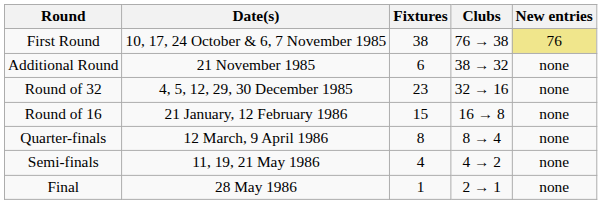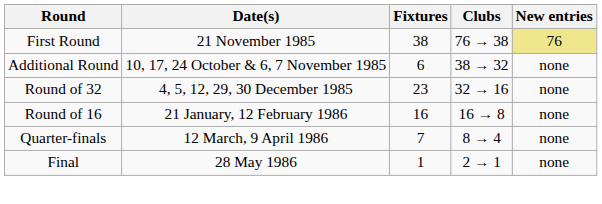 <table class="wikitable" style="text-align:center">
 <tr>
 <th>Round</th>
 <th>Date(s)</th>
 <th>Fixtures</th>
 <th>Clubs</th>
 <th>New entries</th>
 </tr>
 <tr>
 <td>First Round</td>
-<td>10, 17, 24 October & 6, 7 November 1985</td>
+<td>21 November 1985</td>
 <td>38</td>
 <td>76 → 38</td>
 <td style="background: khaki;">76</td>
 </tr>
 <tr>
 <td>Additional Round</td>
-<td>21 November 1985</td>
+<td>10, 17, 24 October & 6, 7 November 1985</td>
 <td>6</td>
 <td>38 → 32</td>
 <td>none</td>
 </tr>
 <tr>
 <td>Round of 32</td>
 <td>4, 5, 12, 29, 30 December 1985</td>
 <td>23</td>
 <td>32 → 16</td>
 <td>none</td>
 </tr>
 <tr>
 <td>Round of 16</td>
 <td>21 January, 12 February 1986</td>
-<td>15</td>
+<td>16</td>
 <td>16 → 8</td>
 <td>none</td>
 </tr>
 <tr>
 <td>Quarter-finals</td>
 <td>12 March, 9 April 1986</td>
-<td>8</td>
+<td>7</td>
 <td>8 → 4</td>
-<td>none</td>
-</tr>
-<tr>
-<td>Semi-finals</td>
-<td>11, 19, 21 May 1986</td>
-<td>4</td>
-<td>4 → 2</td>
 <td>none</td>
 </tr>
 <tr>
 <td>Final</td>
 <td>28 May 1986</td>
 <td>1</td>
 <td>2 → 1</td>
 <td>none</td>
 </tr>
 </table>
